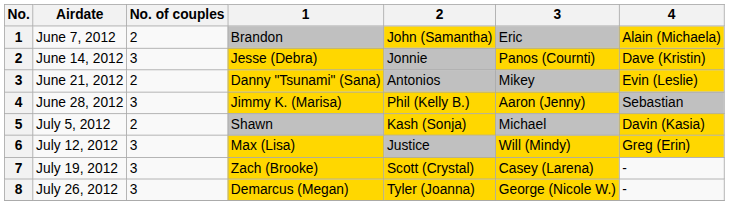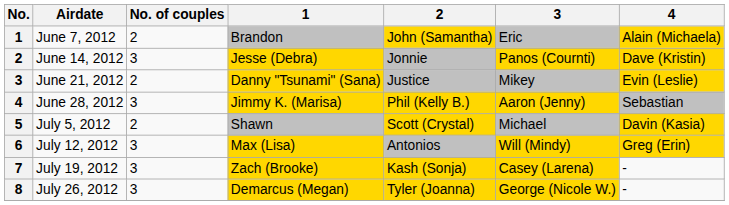 <table class="wikitable">
 <tr>
 <th>No.</th>
 <th>Airdate</th>
 <th>No. of couples</th>
 <th>1</th>
 <th>2</th>
 <th>3</th>
 <th>4</th>
 </tr>
 <tr>
 <th>1</th>
 <td>June 7, 2012</td>
 <td>2</td>
 <td bgcolor="silver">Brandon</td>
 <td bgcolor="gold">John (Samantha)</td>
 <td bgcolor="silver">Eric</td>
 <td bgcolor="gold">Alain (Michaela)</td>
 </tr>
 <tr>
 <th>2</th>
 <td>June 14, 2012</td>
 <td>3</td>
 <td bgcolor="gold">Jesse (Debra)</td>
 <td bgcolor="silver">Jonnie</td>
 <td bgcolor="gold">Panos (Cournti)</td>
 <td bgcolor="gold">Dave (Kristin)</td>
 </tr>
 <tr>
 <th>3</th>
 <td>June 21, 2012</td>
 <td>2</td>
 <td bgcolor="gold">Danny "Tsunami" (Sana)</td>
-<td bgcolor="silver">Antonios</td>
+<td bgcolor="silver">Justice</td>
 <td bgcolor="silver">Mikey</td>
 <td bgcolor="gold">Evin (Leslie)</td>
 </tr>
 <tr>
 <th>4</th>
 <td>June 28, 2012</td>
 <td>3</td>
 <td bgcolor="gold">Jimmy K. (Marisa)</td>
 <td bgcolor="gold">Phil (Kelly B.)</td>
 <td bgcolor="gold">Aaron (Jenny)</td>
 <td bgcolor="silver">Sebastian</td>
 </tr>
 <tr>
 <th>5</th>
 <td>July 5, 2012</td>
 <td>2</td>
 <td bgcolor="silver">Shawn</td>
-<td bgcolor="gold">Kash (Sonja)</td>
+<td bgcolor="gold">Scott (Crystal)</td>
 <td bgcolor="silver">Michael</td>
 <td bgcolor="gold">Davin (Kasia)</td>
 </tr>
 <tr>
 <th>6</th>
 <td>July 12, 2012</td>
 <td>3</td>
 <td bgcolor="gold">Max (Lisa)</td>
-<td bgcolor="silver">Justice</td>
+<td bgcolor="silver">Antonios</td>
 <td bgcolor="gold">Will (Mindy)</td>
 <td bgcolor="gold">Greg (Erin)</td>
 </tr>
 <tr>
 <th>7</th>
 <td>July 19, 2012</td>
 <td>3</td>
 <td bgcolor="gold">Zach (Brooke)</td>
-<td bgcolor="gold">Scott (Crystal)</td>
+<td bgcolor="gold">Kash (Sonja)</td>
 <td bgcolor="gold">Casey (Larena)</td>
 <td>-</td>
 </tr>
 <tr>
 <th>8</th>
 <td>July 26, 2012</td>
 <td>3</td>
 <td bgcolor="gold">Demarcus (Megan)</td>
 <td bgcolor="gold">Tyler (Joanna)</td>
 <td bgcolor="gold">George (Nicole W.)</td>
 <td>-</td>
 </tr>
 <tr>
 </tr>
 </table>
